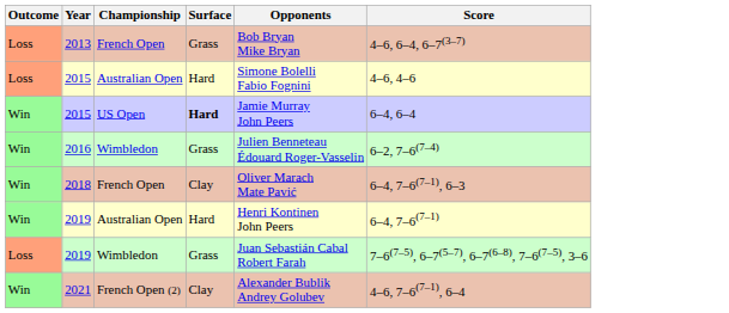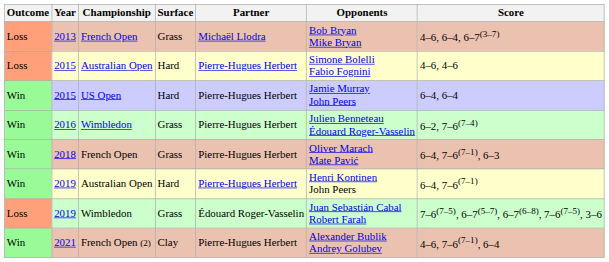 <table class="sortable wikitable">
 <tr>
 <th>Outcome</th>
 <th>Year</th>
 <th>Championship</th>
 <th>Surface</th>
+<th>Partner</th>
 <th>Opponents</th>
 <th class=unsortable>Score</th>
 </tr>
 <tr style=background:#ebc2af>
 <td bgcolor=FFA07A>Loss</td>
 <td><a href='#'>2013</a></td>
 <td><a href='#'>French Open</a></td>
 <td>Grass</td>
+<td> <a href='#'>Michaël Llodra</a></td>
 <td> <a href='#'>Bob Bryan</a><br> <a href='#'>Mike Bryan</a></td>
 <td>4–6, 6–4, 6–7<sup>(3–7)</sup></td>
 </tr>
 <tr style=background:#ffc>
 <td bgcolor=FFA07A>Loss</td>
 <td><a href='#'>2015</a></td>
 <td><a href='#'>Australian Open</a></td>
 <td>Hard</td>
+<td> <a href='#'>Pierre-Hugues Herbert</a></td>
 <td> <a href='#'>Simone Bolelli</a> <br> <a href='#'>Fabio Fognini</a></td>
 <td>4–6, 4–6</td>
 </tr>
 <tr style=background:#ccf>
 <td bgcolor=98FB98>Win</td>
 <td><a href='#'>2015</a></td>
 <td><a href='#'>US Open</a></td>
-<td><strong>Hard</strong></td>
+<td>Hard</td>
+<td> Pierre-Hugues Herbert</td>
 <td> <a href='#'>Jamie Murray</a><br> <a href='#'>John Peers</a></td>
 <td>6–4, 6–4</td>
 </tr>
 <tr style=background:#cfc>
 <td bgcolor=98FB98>Win</td>
 <td><a href='#'>2016</a></td>
 <td><a href='#'>Wimbledon</a></td>
 <td>Grass</td>
+<td> Pierre-Hugues Herbert</td>
 <td> <a href='#'>Julien Benneteau</a><br> <a href='#'>Édouard Roger-Vasselin</a></td>
 <td>6–2, 7–6<sup>(7–4)</sup></td>
 </tr>
 <tr style=background:#ebc2af>
 <td bgcolor=98FB98>Win</td>
 <td><a href='#'>2018</a></td>
 <td>French Open</td>
-<td>Clay</td>
+<td>Grass</td>
+<td> Pierre-Hugues Herbert</td>
 <td> <a href='#'>Oliver Marach</a><br> <a href='#'>Mate Pavić</a></td>
 <td>6–4, 7–6<sup>(7–1)</sup>, 6–3</td>
 </tr>
 <tr style=background:#ffc>
 <td bgcolor=98FB98>Win</td>
 <td><a href='#'>2019</a></td>
 <td>Australian Open</td>
 <td>Hard</td>
+<td> <a href='#'>Pierre-Hugues Herbert</a></td>
 <td> <a href='#'>Henri Kontinen</a> <br> John Peers</td>
 <td>6–4, 7–6<sup>(7–1)</sup></td>
 </tr>
 <tr style=background:#cfc>
 <td bgcolor=FFA07A>Loss</td>
 <td><a href='#'>2019</a></td>
 <td>Wimbledon</td>
 <td>Grass</td>
+<td> Édouard Roger-Vasselin</td>
 <td> <a href='#'>Juan Sebastián Cabal</a><br> <a href='#'>Robert Farah</a></td>
 <td>7–6<sup>(7–5)</sup>, 6–7<sup>(5–7)</sup>, 6–7<sup>(6–8)</sup>, 7–6<sup>(7–5)</sup>, 3–6</td>
 </tr>
 <tr style=background:#ebc2af>
 <td bgcolor=98FB98>Win</td>
 <td><a href='#'>2021</a></td>
 <td>French Open <small>(2)</small></td>
 <td>Clay</td>
+<td> Pierre-Hugues Herbert</td>
 <td> <a href='#'>Alexander Bublik</a> <br>  <a href='#'>Andrey Golubev</a></td>
 <td>4–6, 7–6<sup>(7–1)</sup>, 6–4</td>
 </tr>
 </table>
